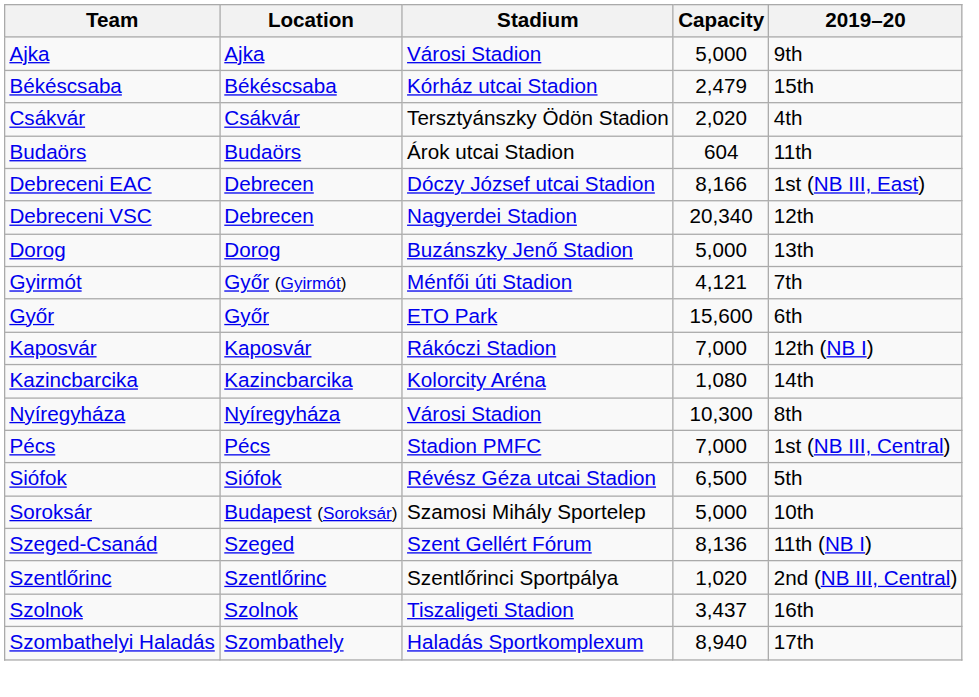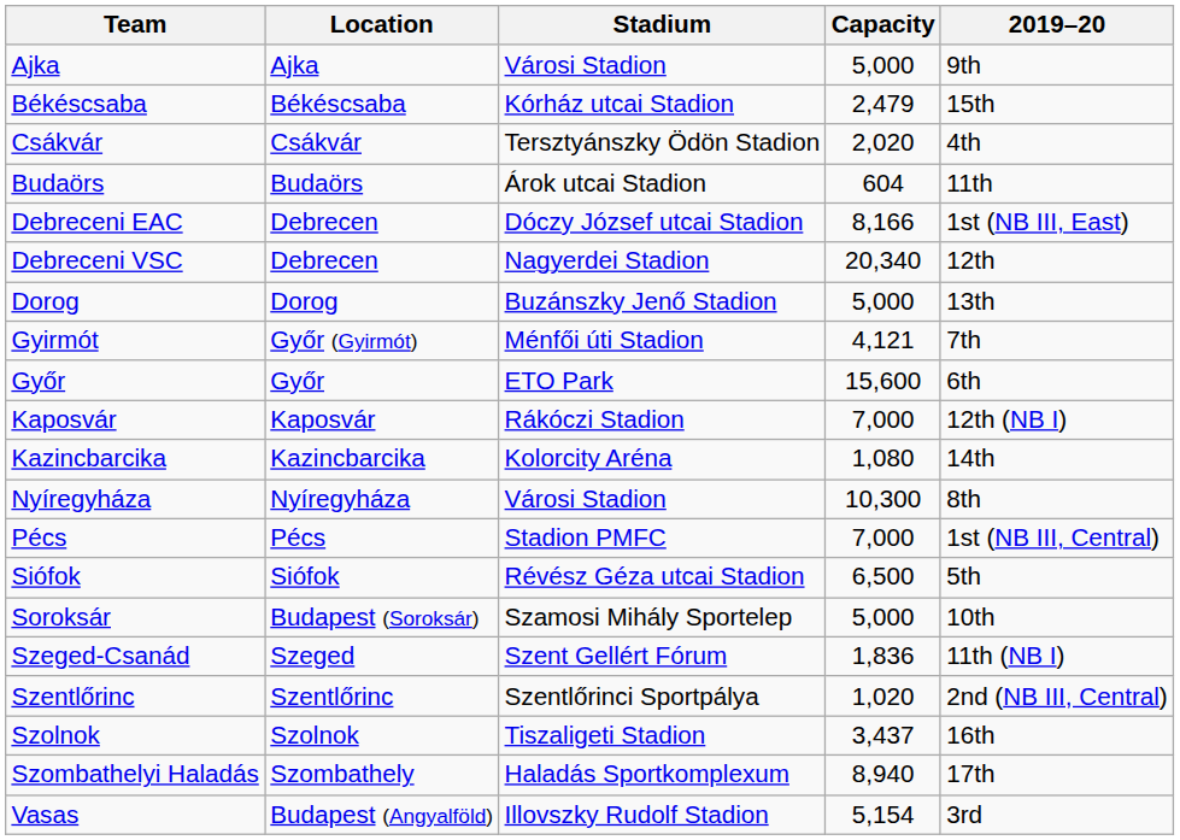 <table class="wikitable sortable">
 <tr>
 <th>Team</th>
 <th>Location</th>
 <th>Stadium</th>
 <th>Capacity</th>
 <th data-sort-type="number">2019–20</th>
 </tr>
 <tr>
 <td><a href='#'>Ajka</a></td>
 <td><a href='#'>Ajka</a></td>
 <td><a href='#'>Városi Stadion</a></td>
 <td align="center">5,000</td>
 <td>9th</td>
 </tr>
 <tr>
 <td><a href='#'>Békéscsaba</a></td>
 <td><a href='#'>Békéscsaba</a></td>
 <td><a href='#'>Kórház utcai Stadion</a></td>
 <td align="center">2,479</td>
 <td>15th</td>
 </tr>
 <tr>
 <td><a href='#'>Csákvár</a></td>
 <td><a href='#'>Csákvár</a></td>
 <td>Tersztyánszky Ödön Stadion</td>
 <td align="center">2,020</td>
 <td>4th</td>
 </tr>
 <tr>
 <td><a href='#'>Budaörs</a></td>
 <td><a href='#'>Budaörs</a></td>
 <td>Árok utcai Stadion</td>
 <td align="center">604</td>
 <td>11th</td>
 </tr>
 <tr>
 <td><a href='#'>Debreceni EAC</a></td>
 <td><a href='#'>Debrecen</a></td>
 <td><a href='#'>Dóczy József utcai Stadion</a></td>
 <td align="center">8,166</td>
 <td>1st (<a href='#'>NB III, East</a>)</td>
 </tr>
 <tr>
 <td><a href='#'>Debreceni VSC</a></td>
 <td><a href='#'>Debrecen</a></td>
 <td><a href='#'>Nagyerdei Stadion</a></td>
 <td align="center">20,340</td>
 <td>12th</td>
 </tr>
 <tr>
 <td><a href='#'>Dorog</a></td>
 <td><a href='#'>Dorog</a></td>
 <td><a href='#'>Buzánszky Jenő Stadion</a></td>
 <td align="center">5,000</td>
 <td>13th</td>
 </tr>
 <tr>
 <td><a href='#'>Gyirmót</a></td>
 <td><a href='#'>Győr</a> <small>(<a href='#'>Gyirmót</a>)</small></td>
 <td><a href='#'>Ménfői úti Stadion</a></td>
 <td align="center">4,121</td>
 <td>7th</td>
 </tr>
 <tr>
 <td><a href='#'>Győr</a></td>
 <td><a href='#'>Győr</a></td>
 <td><a href='#'>ETO Park</a></td>
 <td align="center">15,600</td>
 <td>6th</td>
 </tr>
 <tr>
 <td><a href='#'>Kaposvár</a></td>
 <td><a href='#'>Kaposvár</a></td>
 <td><a href='#'>Rákóczi Stadion</a></td>
 <td align="center">7,000</td>
 <td>12th (<a href='#'>NB I</a>)</td>
 </tr>
 <tr>
 <td><a href='#'>Kazincbarcika</a></td>
 <td><a href='#'>Kazincbarcika</a></td>
 <td><a href='#'>Kolorcity Aréna</a></td>
 <td align="center">1,080</td>
 <td>14th</td>
 </tr>
 <tr>
 <td><a href='#'>Nyíregyháza</a></td>
 <td><a href='#'>Nyíregyháza</a></td>
 <td><a href='#'>Városi Stadion</a></td>
 <td align="center">10,300</td>
 <td>8th</td>
 </tr>
 <tr>
 <td><a href='#'>Pécs</a></td>
 <td><a href='#'>Pécs</a></td>
 <td><a href='#'>Stadion PMFC</a></td>
 <td align="center">7,000</td>
 <td>1st (<a href='#'>NB III, Central</a>)</td>
 </tr>
 <tr>
 <td><a href='#'>Siófok</a></td>
 <td><a href='#'>Siófok</a></td>
 <td><a href='#'>Révész Géza utcai Stadion</a></td>
 <td align="center">6,500</td>
 <td>5th</td>
 </tr>
 <tr>
 <td><a href='#'>Soroksár</a></td>
 <td><a href='#'>Budapest</a> <small>(<a href='#'>Soroksár</a>)</small></td>
 <td>Szamosi Mihály Sportelep</td>
 <td align="center">5,000</td>
 <td>10th</td>
 </tr>
 <tr>
 <td><a href='#'>Szeged-Csanád</a></td>
 <td><a href='#'>Szeged</a></td>
 <td><a href='#'>Szent Gellért Fórum</a></td>
-<td align="center">8,136</td>
+<td align="center">1,836</td>
 <td>11th (<a href='#'>NB I</a>)</td>
 </tr>
 <tr>
 <td><a href='#'>Szentlőrinc</a></td>
 <td><a href='#'>Szentlőrinc</a></td>
 <td>Szentlőrinci Sportpálya</td>
 <td align="center">1,020</td>
 <td>2nd (<a href='#'>NB III, Central</a>)</td>
 </tr>
 <tr>
 <td><a href='#'>Szolnok</a></td>
 <td><a href='#'>Szolnok</a></td>
 <td><a href='#'>Tiszaligeti Stadion</a></td>
 <td align="center">3,437</td>
 <td>16th</td>
 </tr>
 <tr>
 <td><a href='#'>Szombathelyi Haladás</a></td>
 <td><a href='#'>Szombathely</a></td>
 <td><a href='#'>Haladás Sportkomplexum</a></td>
 <td align="center">8,940</td>
 <td>17th</td>
 </tr>
+<tr>
+<td><a href='#'>Vasas</a></td>
+<td><a href='#'>Budapest</a> <small>(<a href='#'>Angyalföld</a>)</small></td>
+<td><a href='#'>Illovszky Rudolf Stadion</a></td>
+<td align="center">5,154</td>
+<td>3rd</td>
+</tr>
 </table>
